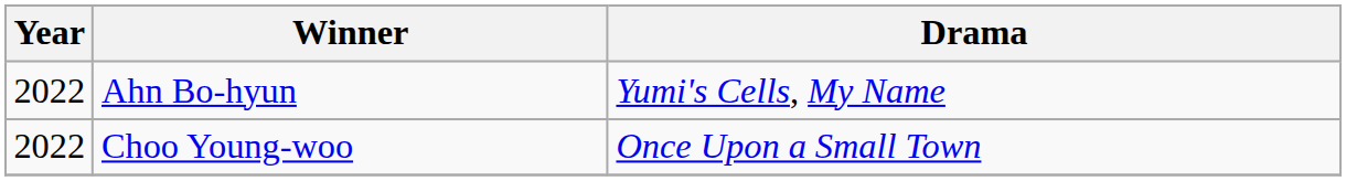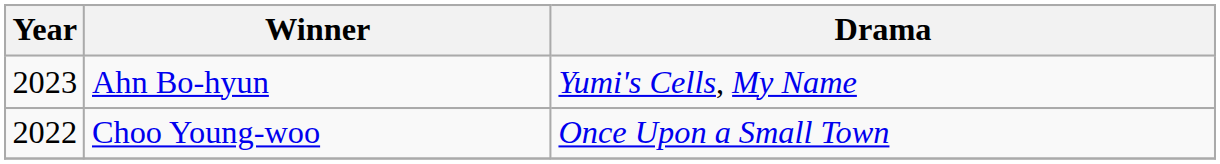 <table class="wikitable" style="width:600px">
 <tr>
 <th width="10">Year</th>
 <th>Winner</th>
 <th>Drama</th>
 </tr>
 <tr>
-<td>2022</td>
+<td>2023</td>
 <td><a href='#'>Ahn Bo-hyun</a></td>
 <td><em><a href='#'>Yumi's Cells</a></em>, <em><a href='#'>My Name</a></em></td>
 </tr>
 <tr>
 <td>2022</td>
 <td><a href='#'>Choo Young-woo</a></td>
 <td><em><a href='#'>Once Upon a Small Town</a></em></td>
 </tr>
 <tr>
 </tr>
 </table>
